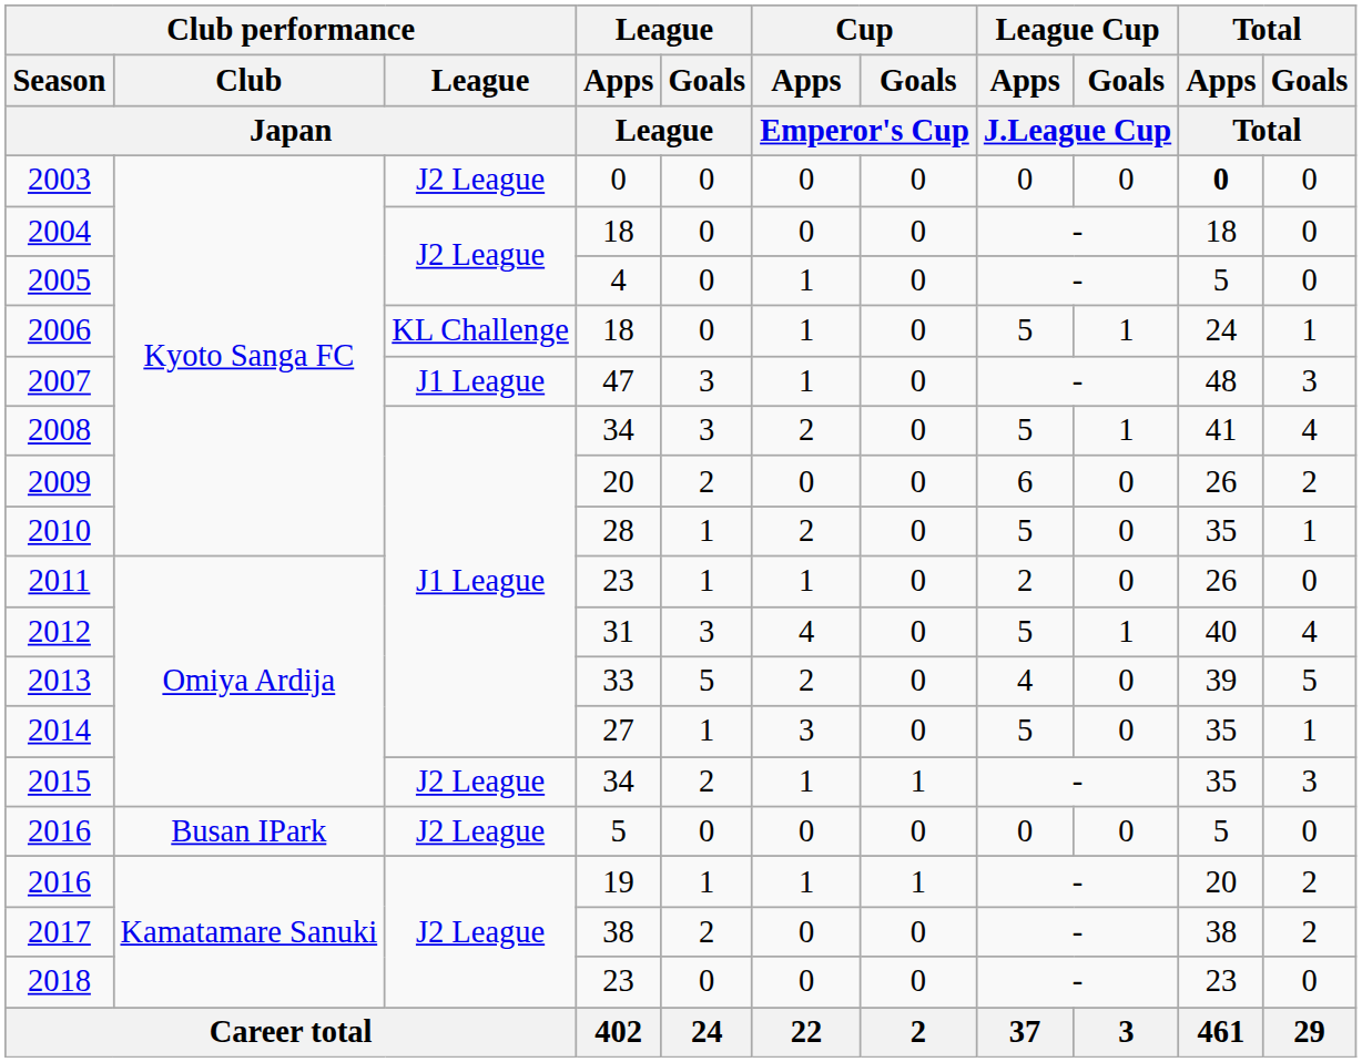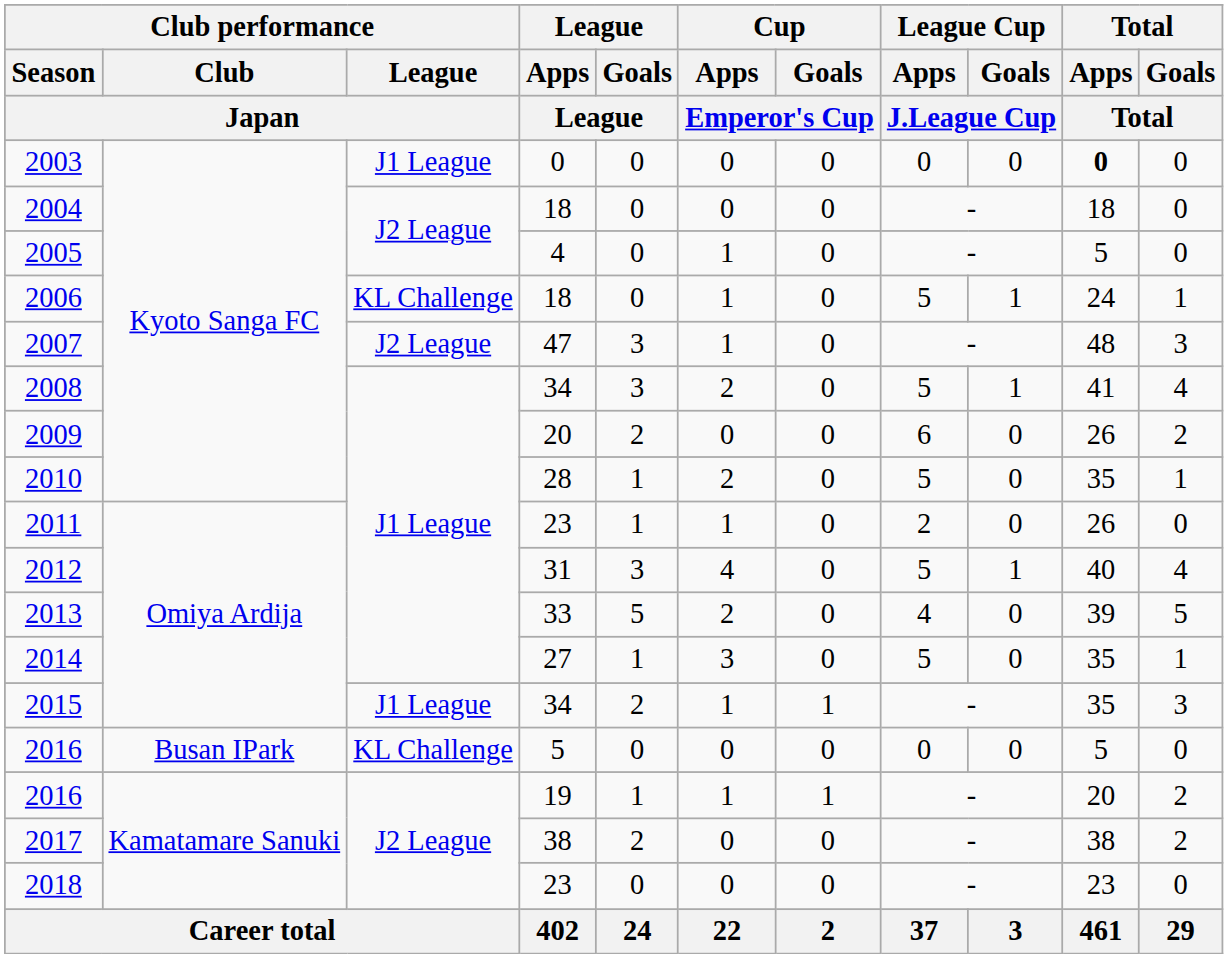 <table class="wikitable" style="text-align:center">
 <tr>
 <th colspan=3>Club performance</th>
 <th colspan=2>League</th>
 <th colspan=2>Cup</th>
 <th colspan=2>League Cup</th>
 <th colspan=2>Total</th>
 </tr>
 <tr>
 <th>Season</th>
 <th>Club</th>
 <th>League</th>
 <th>Apps</th>
 <th>Goals</th>
 <th>Apps</th>
 <th>Goals</th>
 <th>Apps</th>
 <th>Goals</th>
 <th>Apps</th>
 <th>Goals</th>
 </tr>
 <tr>
 <th colspan=3>Japan</th>
 <th colspan=2>League</th>
 <th colspan=2><a href='#'>Emperor's Cup</a></th>
 <th colspan=2><a href='#'>J.League Cup</a></th>
 <th colspan=2>Total</th>
 </tr>
 <tr>
 <td><a href='#'>2003</a></td>
 <td rowspan="8"><a href='#'>Kyoto Sanga FC</a></td>
-<td><a href='#'>J2 League</a></td>
+<td><a href='#'>J1 League</a></td>
 <td>0</td>
 <td>0</td>
 <td>0</td>
 <td>0</td>
 <td>0</td>
 <td>0</td>
 <td><strong>0</strong></td>
 <td>0</td>
 </tr>
 <tr>
 <td><a href='#'>2004</a></td>
 <td rowspan="2"><a href='#'>J2 League</a></td>
 <td>18</td>
 <td>0</td>
 <td>0</td>
 <td>0</td>
 <td colspan="2">-</td>
 <td>18</td>
 <td>0</td>
 </tr>
 <tr>
 <td><a href='#'>2005</a></td>
 <td>4</td>
 <td>0</td>
 <td>1</td>
 <td>0</td>
 <td colspan="2">-</td>
 <td>5</td>
 <td>0</td>
 </tr>
 <tr>
 <td><a href='#'>2006</a></td>
 <td><a href='#'>KL Challenge</a></td>
 <td>18</td>
 <td>0</td>
 <td>1</td>
 <td>0</td>
 <td>5</td>
 <td>1</td>
 <td>24</td>
 <td>1</td>
 </tr>
 <tr>
 <td><a href='#'>2007</a></td>
-<td><a href='#'>J1 League</a></td>
+<td><a href='#'>J2 League</a></td>
 <td>47</td>
 <td>3</td>
 <td>1</td>
 <td>0</td>
 <td colspan="2">-</td>
 <td>48</td>
 <td>3</td>
 </tr>
 <tr>
 <td><a href='#'>2008</a></td>
 <td rowspan="7"><a href='#'>J1 League</a></td>
 <td>34</td>
 <td>3</td>
 <td>2</td>
 <td>0</td>
 <td>5</td>
 <td>1</td>
 <td>41</td>
 <td>4</td>
 </tr>
 <tr>
 <td><a href='#'>2009</a></td>
 <td>20</td>
 <td>2</td>
 <td>0</td>
 <td>0</td>
 <td>6</td>
 <td>0</td>
 <td>26</td>
 <td>2</td>
 </tr>
 <tr>
 <td><a href='#'>2010</a></td>
 <td>28</td>
 <td>1</td>
 <td>2</td>
 <td>0</td>
 <td>5</td>
 <td>0</td>
 <td>35</td>
 <td>1</td>
 </tr>
 <tr>
 <td><a href='#'>2011</a></td>
 <td rowspan="5"><a href='#'>Omiya Ardija</a></td>
 <td>23</td>
 <td>1</td>
 <td>1</td>
 <td>0</td>
 <td>2</td>
 <td>0</td>
 <td>26</td>
 <td>0</td>
 </tr>
 <tr>
 <td><a href='#'>2012</a></td>
 <td>31</td>
 <td>3</td>
 <td>4</td>
 <td>0</td>
 <td>5</td>
 <td>1</td>
 <td>40</td>
 <td>4</td>
 </tr>
 <tr>
 <td><a href='#'>2013</a></td>
 <td>33</td>
 <td>5</td>
 <td>2</td>
 <td>0</td>
 <td>4</td>
 <td>0</td>
 <td>39</td>
 <td>5</td>
 </tr>
 <tr>
 <td><a href='#'>2014</a></td>
 <td>27</td>
 <td>1</td>
 <td>3</td>
 <td>0</td>
 <td>5</td>
 <td>0</td>
 <td>35</td>
 <td>1</td>
 </tr>
 <tr>
 <td><a href='#'>2015</a></td>
-<td><a href='#'>J2 League</a></td>
+<td><a href='#'>J1 League</a></td>
 <td>34</td>
 <td>2</td>
 <td>1</td>
 <td>1</td>
 <td colspan="2">-</td>
 <td>35</td>
 <td>3</td>
 </tr>
 <tr>
 <td><a href='#'>2016</a></td>
 <td rowspan="1"><a href='#'>Busan IPark</a></td>
-<td><a href='#'>J2 League</a></td>
+<td><a href='#'>KL Challenge</a></td>
 <td>5</td>
 <td>0</td>
 <td>0</td>
 <td>0</td>
 <td>0</td>
 <td>0</td>
 <td>5</td>
 <td>0</td>
 </tr>
 <tr>
 <td><a href='#'>2016</a></td>
 <td rowspan="3"><a href='#'>Kamatamare Sanuki</a></td>
 <td rowspan="3"><a href='#'>J2 League</a></td>
 <td>19</td>
 <td>1</td>
 <td>1</td>
 <td>1</td>
 <td colspan="2">-</td>
 <td>20</td>
 <td>2</td>
 </tr>
 <tr>
 <td><a href='#'>2017</a></td>
 <td>38</td>
 <td>2</td>
 <td>0</td>
 <td>0</td>
 <td colspan="2">-</td>
 <td>38</td>
 <td>2</td>
 </tr>
 <tr>
 <td><a href='#'>2018</a></td>
 <td>23</td>
 <td>0</td>
 <td>0</td>
 <td>0</td>
 <td colspan="2">-</td>
 <td>23</td>
 <td>0</td>
 </tr>
 <tr>
 <th colspan=3>Career total</th>
 <th>402</th>
 <th>24</th>
 <th>22</th>
 <th>2</th>
 <th>37</th>
 <th>3</th>
 <th>461</th>
 <th>29</th>
 </tr>
 </table>
